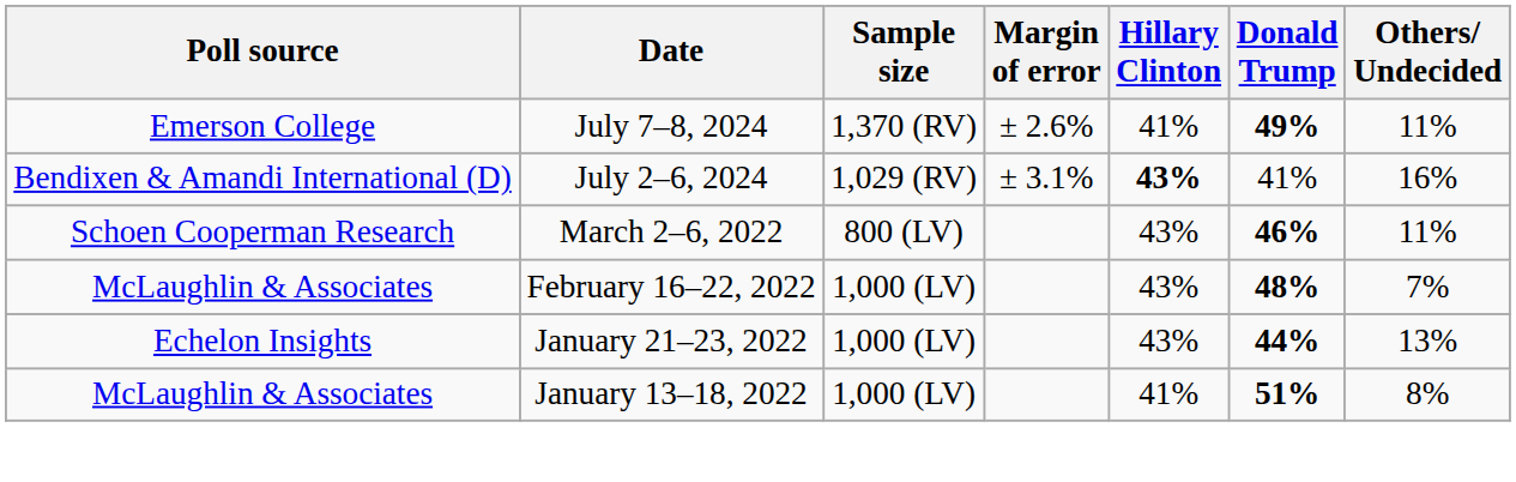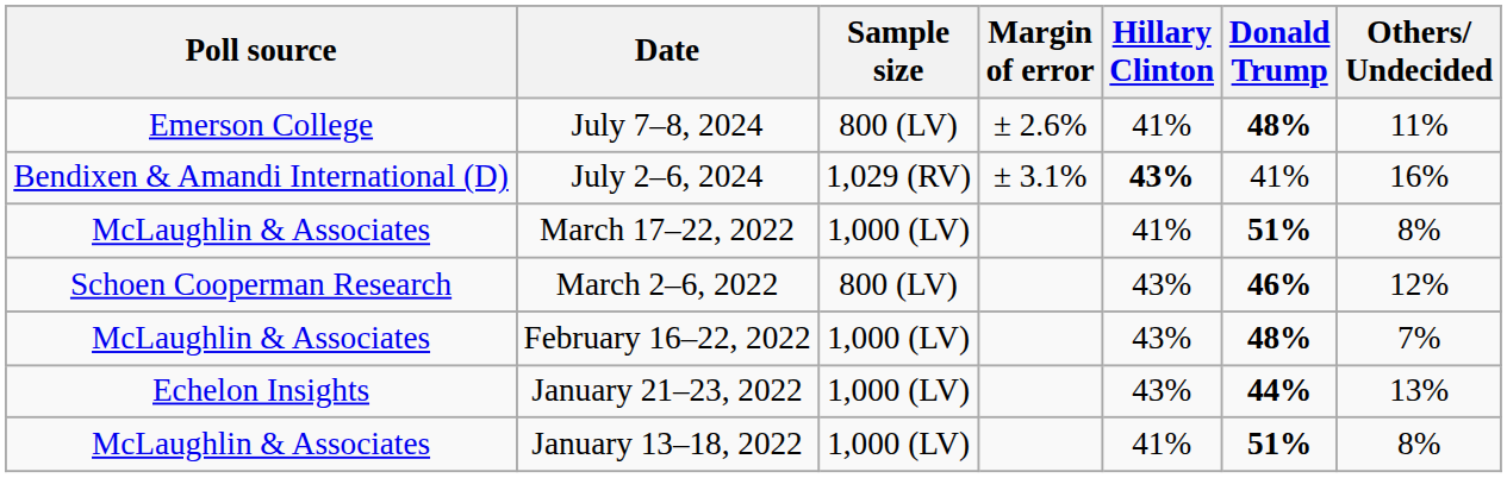 <table class="wikitable sortable mw-datatable" style="text-align:center;font-size:90%;line-height:17px">
 <tr>
 <th>Poll source</th>
 <th>Date</th>
 <th>Sample<br>size</th>
 <th>Margin<br>of error</th>
 <th class="unsortable"><a href='#'>Hillary<br>Clinton</a><br><small></small></th>
 <th class="unsortable"><a href='#'>Donald<br>Trump</a><br><small></small></th>
 <th class="unsortable">Others/<br>Undecided</th>
 </tr>
 <tr>
 <td><a href='#'>Emerson College</a></td>
 <td>July 7–8, 2024</td>
-<td>1,370 (RV)</td>
+<td>800 (LV)</td>
 <td>± 2.6%</td>
 <td>41%</td>
-<td><strong>49%</strong></td>
+<td><strong>48%</strong></td>
 <td>11%</td>
 </tr>
 <tr>
 <td><a href='#'>Bendixen & Amandi International (D)</a></td>
 <td>July 2–6, 2024</td>
 <td>1,029 (RV)</td>
 <td>± 3.1%</td>
 <td><strong>43%</strong></td>
 <td>41%</td>
 <td>16%</td>
 </tr>
 <tr>
+<td><a href='#'>McLaughlin & Associates</a></td>
+<td data-sort-value="2022-03-22">March 17–22, 2022</td>
+<td>1,000 (LV)</td>
+<td></td>
+<td>41%</td>
+<td><strong>51%</strong></td>
+<td>8%</td>
+</tr>
+<tr>
 <td><a href='#'>Schoen Cooperman Research</a></td>
 <td data-sort-value="2022-03-06">March 2–6, 2022</td>
 <td>800 (LV)</td>
 <td></td>
 <td>43%</td>
 <td><strong>46%</strong></td>
-<td>11%</td>
+<td>12%</td>
 </tr>
 <tr>
 <td><a href='#'>McLaughlin & Associates</a></td>
 <td data-sort-value="2022-02-22">February 16–22, 2022</td>
 <td>1,000 (LV)</td>
 <td></td>
 <td>43%</td>
 <td><strong>48%</strong></td>
 <td>7%</td>
 </tr>
 <tr>
 <td><a href='#'>Echelon Insights</a></td>
 <td data-sort-value="2022-01-23">January 21–23, 2022</td>
 <td>1,000 (LV)</td>
 <td></td>
 <td>43%</td>
 <td><strong>44%</strong></td>
 <td>13%</td>
 </tr>
 <tr>
 <td><a href='#'>McLaughlin & Associates</a></td>
 <td data-sort-value="2022-01-18">January 13–18, 2022</td>
 <td>1,000 (LV)</td>
 <td></td>
 <td>41%</td>
 <td><strong>51%</strong></td>
 <td>8%</td>
 </tr>
 </table>
